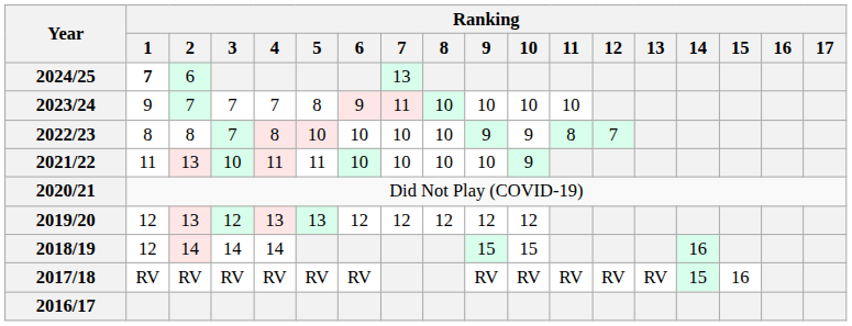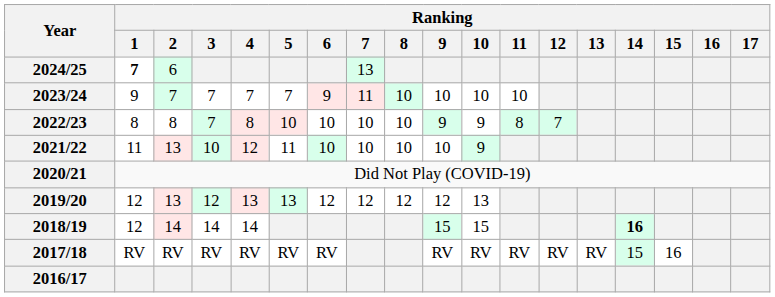 <table class="wikitable" style="white-space:nowrap;">
 <tr>
 <th rowspan="2" scope="col" width="100">Year</th>
 <th colspan="22">Ranking</th>
 </tr>
 <tr>
 <th scope="col" width="30">1</th>
 <th scope="col" width="30">2</th>
 <th scope="col" width="30">3</th>
 <th scope="col" width="30">4</th>
 <th scope="col" width="30">5</th>
 <th scope="col" width="30">6</th>
 <th scope="col" width="30">7</th>
 <th scope="col" width="30">8</th>
 <th scope="col" width="30">9</th>
 <th scope="col" width="30">10</th>
 <th scope="col" width="30">11</th>
 <th scope="col" width="30">12</th>
 <th scope="col" width="30">13</th>
 <th scope="col" width="30">14</th>
 <th scope="col" width="30">15</th>
 <th scope="col" width="30">16</th>
 <th scope="col" width="30">17</th>
 </tr>
 <tr style="text-align:center;">
 <th>2024/25</th>
 <td bgcolor="FFFFFF"><strong>7</strong></td>
 <td bgcolor="D8FFEB">6</td>
 <td bgcolor="F2F2F2"></td>
 <td bgcolor="F2F2F2"></td>
 <td bgcolor="F2F2F2"></td>
 <td bgcolor="F2F2F2"></td>
 <td bgcolor="D8FFEB">13</td>
 <td bgcolor="F2F2F2"></td>
 <td bgcolor="F2F2F2"></td>
 <td bgcolor="F2F2F2"></td>
 <td bgcolor="F2F2F2"></td>
 <td bgcolor="F2F2F2"></td>
 <td bgcolor="F2F2F2"></td>
 <td bgcolor="F2F2F2"></td>
 <td bgcolor="F2F2F2"></td>
 <td bgcolor="F2F2F2"></td>
 <td bgcolor="F2F2F2"></td>
 </tr>
 <tr style="text-align:center;">
 <th>2023/24</th>
 <td bgcolor="FFFFFF">9</td>
 <td bgcolor="D8FFEB">7</td>
 <td bgcolor="FFFFFF">7</td>
 <td bgcolor="FFFFFF">7</td>
-<td bgcolor="FFFFFF">8</td>
+<td bgcolor="FFFFFF">7</td>
 <td bgcolor="FFE6E6">9</td>
 <td bgcolor="FFE6E6">11</td>
 <td bgcolor="D8FFEB">10</td>
 <td bgcolor="FFFFFF">10</td>
 <td bgcolor="FFFFFF">10</td>
 <td bgcolor="FFFFFF">10</td>
 <td bgcolor="F2F2F2"></td>
 <td bgcolor="F2F2F2"></td>
 <td bgcolor="F2F2F2"></td>
 <td bgcolor="F2F2F2"></td>
 <td bgcolor="F2F2F2"></td>
 <td bgcolor="F2F2F2"></td>
 </tr>
 <tr style="text-align:center;">
 <th>2022/23</th>
 <td bgcolor="FFFFFF">8</td>
 <td bgcolor="FFFFFF">8</td>
 <td bgcolor="D8FFEB">7</td>
 <td bgcolor="FFE6E6">8</td>
 <td bgcolor="FFE6E6">10</td>
 <td bgcolor="FFFFFF">10</td>
 <td bgcolor="FFFFFF">10</td>
 <td bgcolor="FFFFFF">10</td>
 <td bgcolor="D8FFEB">9</td>
 <td bgcolor="FFFFFF">9</td>
 <td bgcolor="D8FFEB">8</td>
 <td bgcolor="D8FFEB">7</td>
 <td bgcolor="F2F2F2"></td>
 <td bgcolor="F2F2F2"></td>
 <td bgcolor="F2F2F2"></td>
 <td bgcolor="F2F2F2"></td>
 <td bgcolor="F2F2F2"></td>
 </tr>
 <tr style="text-align:center;">
 <th>2021/22</th>
 <td bgcolor="FFFFFF">11</td>
 <td bgcolor="FFE6E6">13</td>
 <td bgcolor="D8FFEB">10</td>
-<td bgcolor="FFE6E6">11</td>
+<td bgcolor="FFE6E6">12</td>
 <td bgcolor="FFFFFF">11</td>
 <td bgcolor="D8FFEB">10</td>
 <td bgcolor="FFFFFF">10</td>
 <td bgcolor="FFFFFF">10</td>
 <td bgcolor="FFFFFF">10</td>
 <td bgcolor="D8FFEB">9</td>
 <td bgcolor="F2F2F2"></td>
 <td bgcolor="F2F2F2"></td>
 <td bgcolor="F2F2F2"></td>
 <td bgcolor="F2F2F2"></td>
 <td bgcolor="F2F2F2"></td>
 <td bgcolor="F2F2F2"></td>
 <td bgcolor="F2F2F2"></td>
 </tr>
 <tr style="text-align:center;">
 <th>2020/21</th>
 <td colspan="17">Did Not Play (COVID-19)</td>
 </tr>
 <tr style="text-align:center;">
 <th>2019/20</th>
 <td bgcolor="FFFFFF">12</td>
 <td bgcolor="FFE6E6">13</td>
 <td bgcolor="D8FFEB">12</td>
 <td bgcolor="FFE6E6">13</td>
 <td bgcolor="D8FFEB">13</td>
 <td bgcolor="FFFFFF">12</td>
 <td bgcolor="FFFFFF">12</td>
 <td bgcolor="FFFFFF">12</td>
 <td bgcolor="FFFFFF">12</td>
-<td bgcolor="FFFFFF">12</td>
+<td bgcolor="FFFFFF">13</td>
 <td bgcolor="F2F2F2"></td>
 <td bgcolor="F2F2F2"></td>
 <td bgcolor="F2F2F2"></td>
 <td bgcolor="F2F2F2"></td>
 <td bgcolor="F2F2F2"></td>
 <td bgcolor="F2F2F2"></td>
 <td bgcolor="F2F2F2"></td>
 </tr>
 <tr style="text-align:center;">
 <th>2018/19</th>
 <td bgcolor="FFFFFF">12</td>
 <td bgcolor="FFE6E6">14</td>
 <td bgcolor="FFFFFF">14</td>
 <td bgcolor="FFFFFF">14</td>
 <td bgcolor="F2F2F2"></td>
 <td bgcolor="F2F2F2"></td>
 <td bgcolor="F2F2F2"></td>
 <td bgcolor="F2F2F2"></td>
 <td bgcolor="D8FFEB">15</td>
 <td bgcolor="FFFFFF">15</td>
 <td bgcolor="F2F2F2"></td>
 <td bgcolor="F2F2F2"></td>
 <td bgcolor="F2F2F2"></td>
-<td bgcolor="D8FFEB">16</td>
+<td bgcolor="D8FFEB"><strong>16</strong></td>
 <td bgcolor="F2F2F2"></td>
 <td bgcolor="F2F2F2"></td>
 <td bgcolor="F2F2F2"></td>
 </tr>
 <tr style="text-align:center;">
 <th>2017/18</th>
 <td bgcolor="FFFFFF">RV</td>
 <td bgcolor="FFFFFF">RV</td>
 <td bgcolor="FFFFFF">RV</td>
 <td bgcolor="FFFFFF">RV</td>
 <td bgcolor="FFFFFF">RV</td>
 <td bgcolor="FFFFFF">RV</td>
 <td bgcolor="F2F2F2"></td>
 <td bgcolor="F2F2F2"></td>
 <td bgcolor="FFFFFF">RV</td>
 <td bgcolor="FFFFFF">RV</td>
 <td bgcolor="FFFFFF">RV</td>
 <td bgcolor="FFFFFF">RV</td>
 <td bgcolor="FFFFFF">RV</td>
 <td bgcolor="D8FFEB">15</td>
 <td bgcolor="FFFFFF">16</td>
 <td bgcolor="F2F2F2"></td>
 <td bgcolor="F2F2F2"></td>
 </tr>
 <tr style="text-align:center;">
 <th>2016/17</th>
 <td bgcolor="F2F2F2"></td>
 <td bgcolor="F2F2F2"></td>
 <td bgcolor="F2F2F2"></td>
 <td bgcolor="F2F2F2"></td>
 <td bgcolor="F2F2F2"></td>
 <td bgcolor="F2F2F2"></td>
 <td bgcolor="F2F2F2"></td>
 <td bgcolor="F2F2F2"></td>
 <td bgcolor="F2F2F2"></td>
 <td bgcolor="F2F2F2"></td>
 <td bgcolor="F2F2F2"></td>
 <td bgcolor="F2F2F2"></td>
 <td bgcolor="F2F2F2"></td>
 <td bgcolor="F2F2F2"></td>
 <td bgcolor="F2F2F2"></td>
 <td bgcolor="F2F2F2"></td>
 <td bgcolor="F2F2F2"></td>
 </tr>
 </table>
